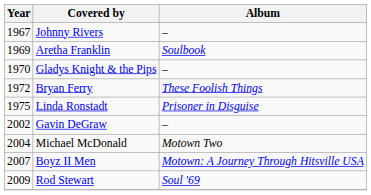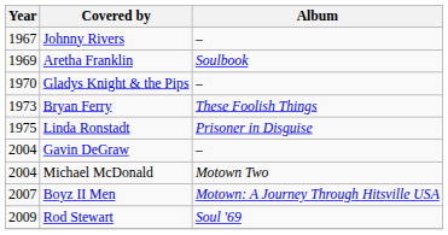 <table class="wikitable">
 <tr>
 <th>Year</th>
 <th>Covered by</th>
 <th>Album</th>
 </tr>
 <tr>
 <td>1967</td>
 <td><a href='#'>Johnny Rivers</a></td>
 <td>–</td>
 </tr>
 <tr>
 <td>1969</td>
 <td><a href='#'>Aretha Franklin</a></td>
 <td><em><a href='#'>Soulbook</a></em></td>
 </tr>
 <tr>
 <td>1970</td>
 <td><a href='#'>Gladys Knight & the Pips</a></td>
 <td>–</td>
 </tr>
 <tr>
-<td>1972</td>
+<td>1973</td>
 <td><a href='#'>Bryan Ferry</a></td>
 <td><em><a href='#'>These Foolish Things</a></em></td>
 </tr>
 <tr>
 <td>1975</td>
 <td><a href='#'>Linda Ronstadt</a></td>
 <td><em><a href='#'>Prisoner in Disguise</a></em></td>
 </tr>
 <tr>
-<td>2002</td>
+<td>2004</td>
 <td><a href='#'>Gavin DeGraw</a></td>
 <td>–</td>
 </tr>
 <tr>
 <td>2004</td>
 <td>Michael McDonald</td>
 <td><em>Motown Two</em></td>
 </tr>
 <tr>
 <td>2007</td>
 <td><a href='#'>Boyz II Men</a></td>
 <td><em><a href='#'>Motown: A Journey Through Hitsville USA</a></em></td>
 </tr>
 <tr>
 <td>2009</td>
 <td><a href='#'>Rod Stewart</a></td>
 <td><em><a href='#'>Soul '69</a></em></td>
 </tr>
 <tr>
 </tr>
 </table>
